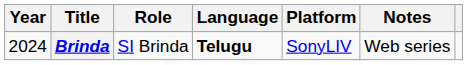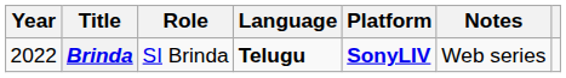 <table class="wikitable sortable plainrowheaders" id="filmography">
 <tr>
 <th scope="col">Year</th>
 <th scope="col">Title</th>
 <th scope="col">Role</th>
 <th scope="col">Language</th>
 <th scope="col">Platform</th>
 <th scope="col" class="unsortable">Notes</th>
 <th scope="col" class="unsortable"></th>
 </tr>
 <tr>
-<td>2024</td>
+<td>2022</td>
 <th scope="row"><em><a href='#'>Brinda</a></em></th>
 <td><a href='#'>SI</a> Brinda</td>
 <td><strong>Telugu</strong></td>
-<td><a href='#'>SonyLIV</a></td>
+<td><strong><a href='#'>SonyLIV</a></strong></td>
 <td>Web series</td>
 <td></td>
 </tr>
 </table>
